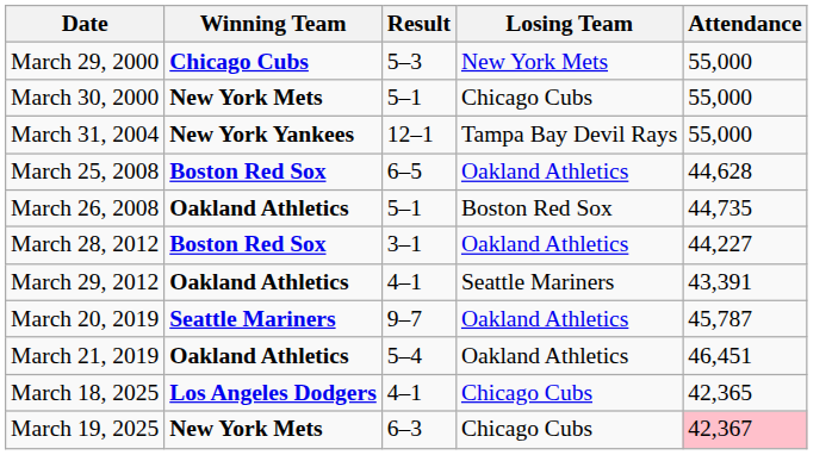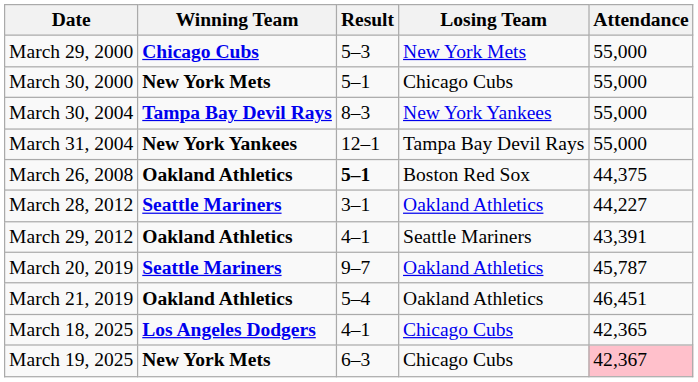 <table class="wikitable">
 <tr>
 <th>Date</th>
 <th>Winning Team</th>
 <th>Result</th>
 <th>Losing Team</th>
 <th>Attendance</th>
 </tr>
 <tr>
 <td>March 29, 2000</td>
 <td><strong><a href='#'>Chicago Cubs</a></strong></td>
 <td>5–3</td>
 <td><a href='#'>New York Mets</a></td>
 <td>55,000</td>
 </tr>
 <tr>
 <td>March 30, 2000</td>
 <td><strong>New York Mets</strong></td>
 <td>5–1</td>
 <td>Chicago Cubs</td>
 <td>55,000</td>
 </tr>
 <tr>
+<td>March 30, 2004</td>
+<td><strong><a href='#'>Tampa Bay Devil Rays</a></strong></td>
+<td>8–3</td>
+<td><a href='#'>New York Yankees</a></td>
+<td>55,000</td>
+</tr>
+<tr>
 <td>March 31, 2004</td>
 <td><strong>New York Yankees</strong></td>
 <td>12–1</td>
 <td>Tampa Bay Devil Rays</td>
 <td>55,000</td>
 </tr>
 <tr>
-<td>March 25, 2008</td>
-<td><strong><a href='#'>Boston Red Sox</a></strong></td>
-<td>6–5</td>
-<td><a href='#'>Oakland Athletics</a></td>
-<td>44,628</td>
-</tr>
-<tr>
 <td>March 26, 2008</td>
 <td><strong>Oakland Athletics</strong></td>
-<td>5–1</td>
+<td><strong>5–1</strong></td>
 <td>Boston Red Sox</td>
-<td>44,735</td>
+<td>44,375</td>
 </tr>
 <tr>
 <td>March 28, 2012</td>
-<td><strong><a href='#'>Boston Red Sox</a></strong></td>
+<td><strong><a href='#'>Seattle Mariners</a></strong></td>
 <td>3–1</td>
 <td><a href='#'>Oakland Athletics</a></td>
 <td>44,227</td>
 </tr>
 <tr>
 <td>March 29, 2012</td>
 <td><strong>Oakland Athletics</strong></td>
 <td>4–1</td>
 <td>Seattle Mariners</td>
 <td>43,391</td>
 </tr>
 <tr>
 <td>March 20, 2019</td>
 <td><strong><a href='#'>Seattle Mariners</a></strong></td>
 <td>9–7</td>
 <td><a href='#'>Oakland Athletics</a></td>
 <td>45,787</td>
 </tr>
 <tr>
 <td>March 21, 2019</td>
 <td><strong>Oakland Athletics</strong></td>
 <td>5–4</td>
 <td>Oakland Athletics</td>
 <td>46,451</td>
 </tr>
 <tr>
 <td>March 18, 2025</td>
 <td><strong><a href='#'>Los Angeles Dodgers</a></strong></td>
 <td>4–1</td>
 <td><a href='#'>Chicago Cubs</a></td>
 <td>42,365</td>
 </tr>
 <tr>
 <td>March 19, 2025</td>
 <td><strong>New York Mets</strong></td>
 <td>6–3</td>
 <td>Chicago Cubs</td>
 <td style="background: pink;">42,367</td>
 </tr>
 </table>
